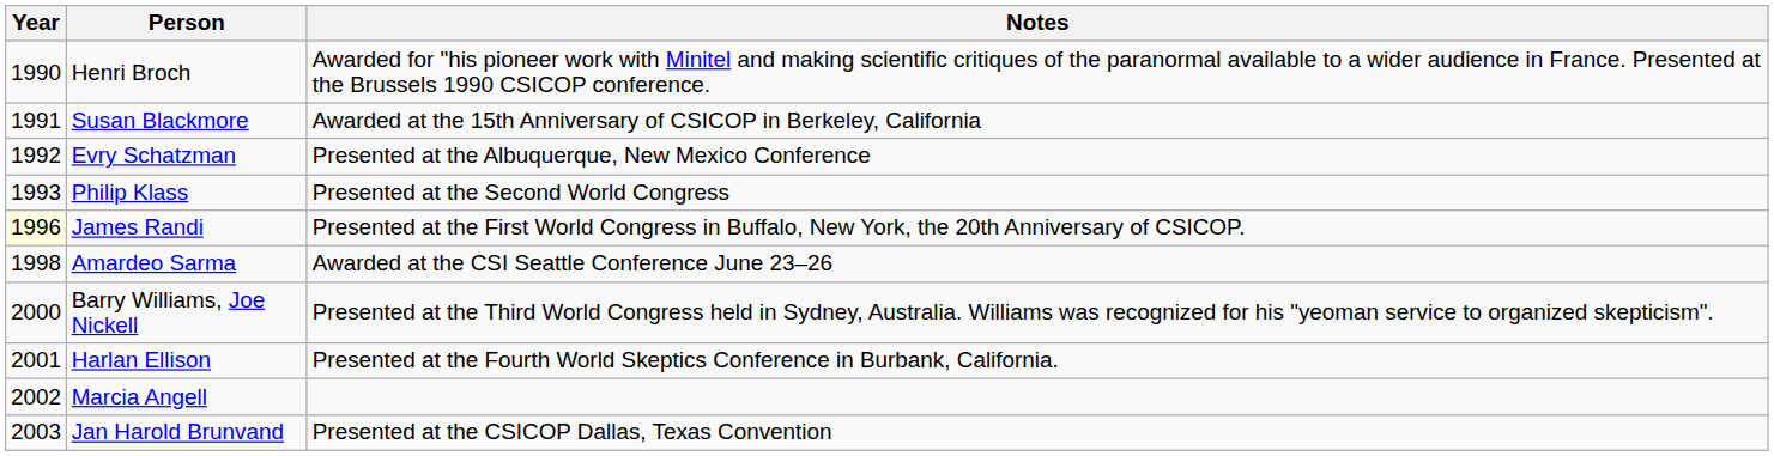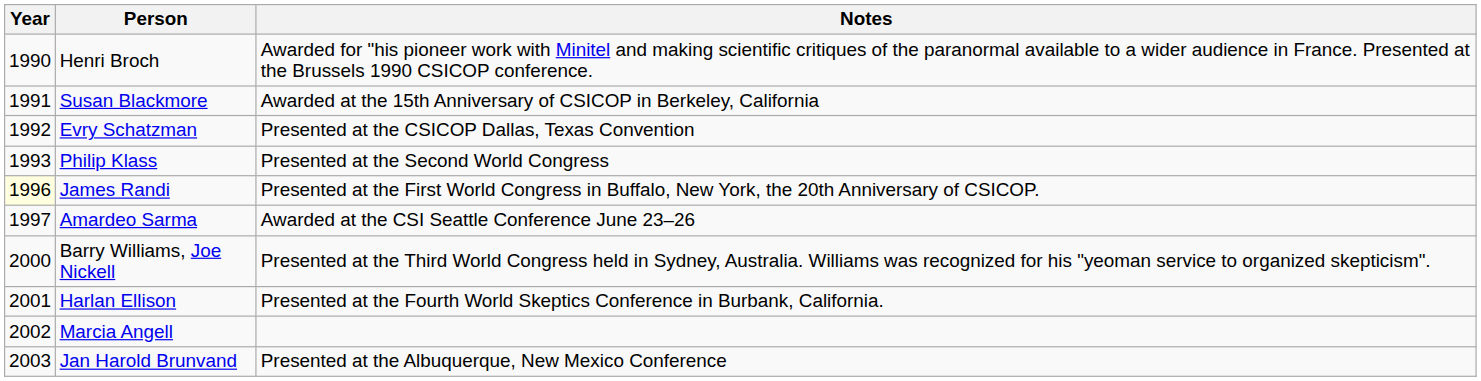 <table class="wikitable sortable">
 <tr>
 <th>Year</th>
 <th>Person</th>
 <th>Notes</th>
 </tr>
 <tr>
 <td rowspan=1>1990</td>
 <td>Henri Broch</td>
 <td>Awarded for "his pioneer work with <a href='#'>Minitel</a> and making scientific critiques of the paranormal available to a wider audience in France. Presented at the Brussels 1990 CSICOP conference.</td>
 </tr>
 <tr>
 <td rowspan=1>1991</td>
 <td><a href='#'>Susan Blackmore</a></td>
 <td>Awarded at the 15th Anniversary of CSICOP in Berkeley, California</td>
 </tr>
 <tr>
 <td rowspan=1>1992</td>
 <td><a href='#'>Evry Schatzman</a></td>
-<td>Presented at the Albuquerque, New Mexico Conference</td>
+<td>Presented at the CSICOP Dallas, Texas Convention</td>
 </tr>
 <tr>
 <td rowspan=1>1993</td>
 <td><a href='#'>Philip Klass</a></td>
 <td>Presented at the Second World Congress</td>
 </tr>
 <tr>
 <td rowspan=1 style="background: lightyellow;">1996</td>
 <td><a href='#'>James Randi</a></td>
 <td>Presented at the First World Congress in Buffalo, New York, the 20th Anniversary of CSICOP.</td>
 </tr>
 <tr>
-<td rowspan=1>1998</td>
+<td rowspan=1>1997</td>
 <td><a href='#'>Amardeo Sarma</a></td>
 <td>Awarded at the CSI Seattle Conference June 23–26</td>
 </tr>
 <tr>
 <td rowspan=1>2000</td>
 <td>Barry Williams, <a href='#'>Joe Nickell</a></td>
 <td>Presented at the Third World Congress held in Sydney, Australia. Williams was recognized for his "yeoman service to organized skepticism".</td>
 </tr>
 <tr>
 <td rowspan=1>2001</td>
 <td><a href='#'>Harlan Ellison</a></td>
 <td>Presented at the Fourth World Skeptics Conference in Burbank, California.</td>
 </tr>
 <tr>
 <td rowspan=1>2002</td>
 <td><a href='#'>Marcia Angell</a></td>
 <td></td>
 </tr>
 <tr>
 <td rowspan=1>2003</td>
 <td><a href='#'>Jan Harold Brunvand</a></td>
-<td>Presented at the CSICOP Dallas, Texas Convention</td>
+<td>Presented at the Albuquerque, New Mexico Conference</td>
 </tr>
 </table>
